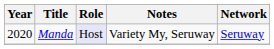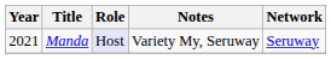 <table class="wikitable">
 <tr>
 <th>Year</th>
 <th>Title</th>
 <th>Role</th>
 <th>Notes</th>
 <th>Network</th>
 </tr>
 <tr>
-<td>2020</td>
+<td>2021</td>
 <td><em><a href='#'>Manda</a></em></td>
 <td style="background: lavender;">Host</td>
 <td>Variety My, Seruway</td>
 <td><a href='#'>Seruway</a></td>
 </tr>
 <tr>
 </tr>
 </table>
